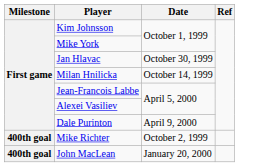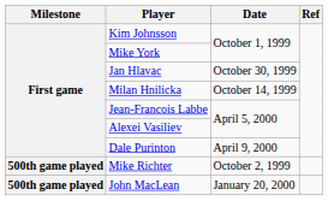 <table class="wikitable">
 <tr>
 <th scope="col">Milestone</th>
 <th scope="col">Player</th>
 <th scope="col">Date</th>
 <th scope="col">Ref</th>
 </tr>
 <tr>
 <th rowspan=7>First game</th>
 <td><a href='#'>Kim Johnsson</a></td>
 <td rowspan=2>October 1, 1999</td>
 <td rowspan=7></td>
 </tr>
 <tr>
 <td><a href='#'>Mike York</a></td>
 </tr>
 <tr>
 <td><a href='#'>Jan Hlavac</a></td>
 <td>October 30, 1999</td>
 </tr>
 <tr>
 <td><a href='#'>Milan Hnilicka</a></td>
 <td>October 14, 1999</td>
 </tr>
 <tr>
 <td><a href='#'>Jean-Francois Labbe</a></td>
 <td rowspan=2>April 5, 2000</td>
 </tr>
 <tr>
 <td><a href='#'>Alexei Vasiliev</a></td>
 </tr>
 <tr>
 <td><a href='#'>Dale Purinton</a></td>
 <td>April 9, 2000</td>
 </tr>
 <tr>
-<th>400th goal</th>
+<th>500th game played</th>
 <td><a href='#'>Mike Richter</a></td>
 <td>October 2, 1999</td>
 <td></td>
 </tr>
 <tr>
-<th>400th goal</th>
+<th>500th game played</th>
 <td><a href='#'>John MacLean</a></td>
 <td>January 20, 2000</td>
 <td></td>
 </tr>
 </table>
